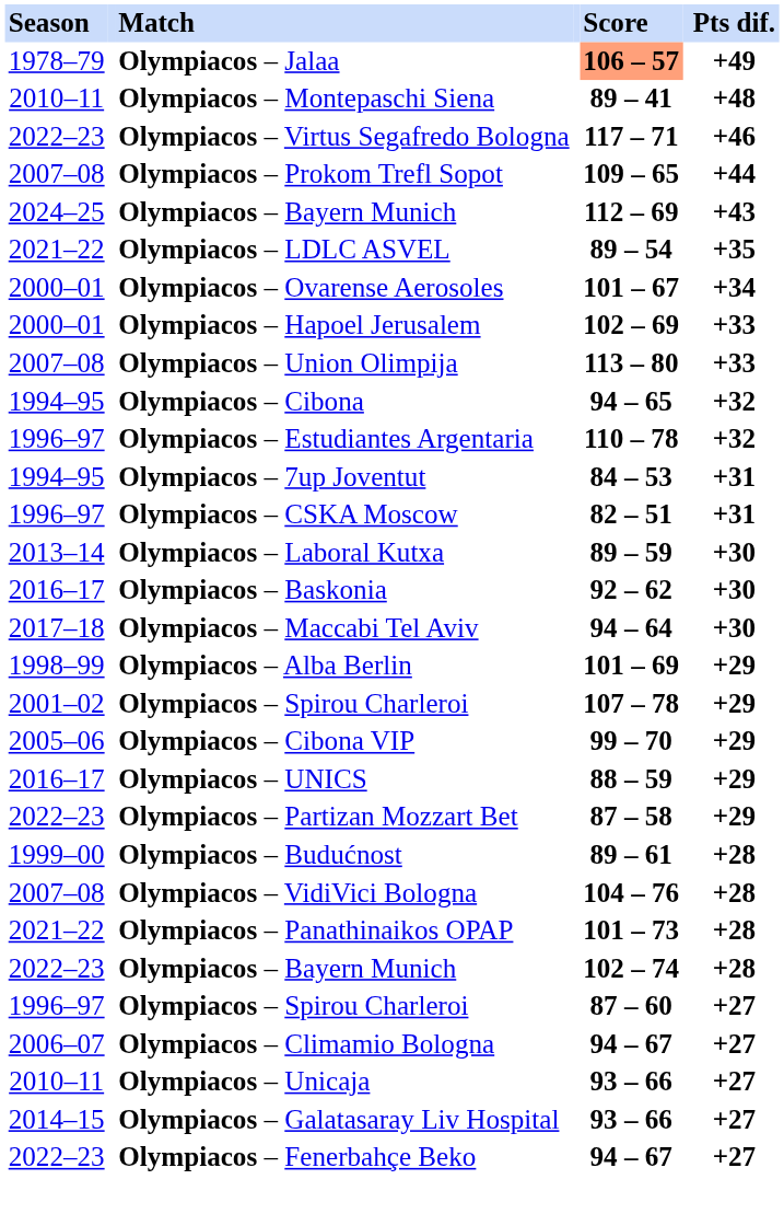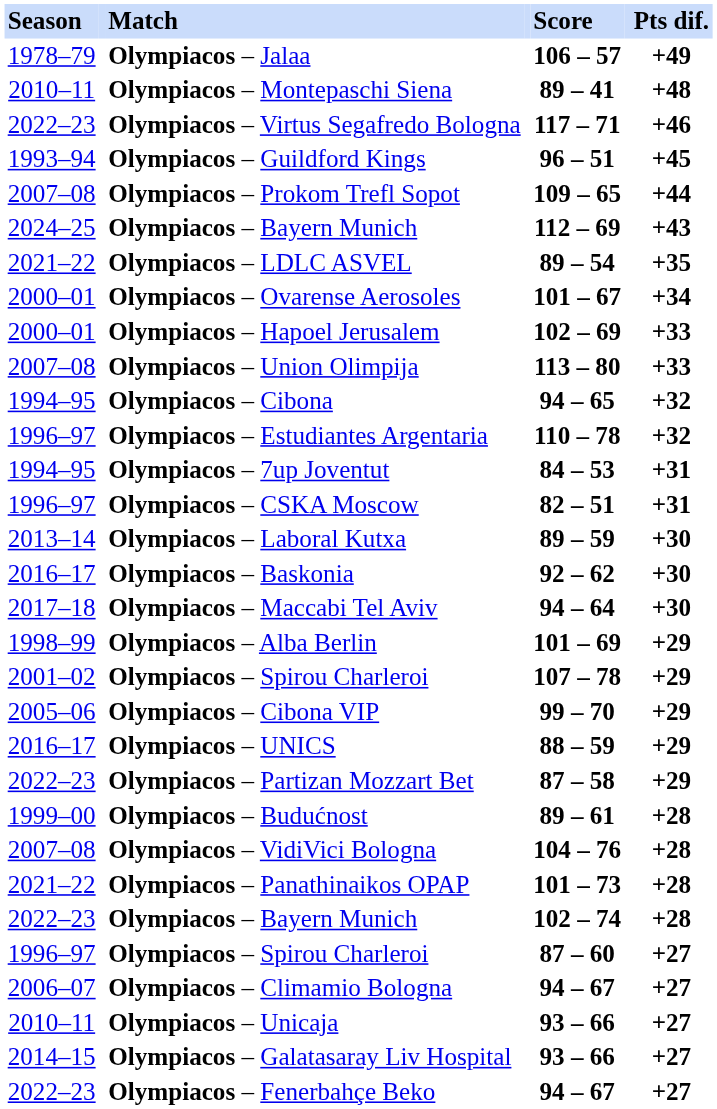 <table class="toccolours" border="0" cellpadding="2" cellspacing="0" style="margin:0.5em; text-align: left;">
 <tr bgcolor=#CADCFB>
 <th>Season</th>
 <th></th>
 <th>Match</th>
 <th></th>
 <th>Score</th>
 <th></th>
 <th>Pts dif.</th>
 </tr>
 <tr>
 <td style="text-align: center;"><a href='#'>1978–79</a></td>
 <td></td>
 <td style="text-align: left;"><strong>Olympiacos</strong> – <a href='#'>Jalaa</a></td>
 <td></td>
-<td style="background: lightsalmon; text-align: center;"><strong>106 – 57</strong></td>
+<td style="text-align: center;"><strong>106 – 57</strong></td>
 <td></td>
 <td style="text-align: center;"><strong>+49</strong></td>
 </tr>
 <tr>
 <td style="text-align: center;"><a href='#'>2010–11</a></td>
 <td></td>
 <td style="text-align: left;"><strong>Olympiacos</strong> – <a href='#'>Montepaschi Siena</a></td>
 <td></td>
 <td style="text-align: center;"><strong>89 – 41</strong></td>
 <td></td>
 <td style="text-align: center;"><strong>+48</strong></td>
 </tr>
 <tr>
 <td style="text-align: center;"><a href='#'>2022–23</a></td>
 <td></td>
 <td style="text-align: left;"><strong>Olympiacos</strong> – <a href='#'>Virtus Segafredo Bologna</a></td>
 <td></td>
 <td style="text-align: center;"><strong>117 – 71</strong></td>
 <td></td>
 <td style="text-align: center;"><strong>+46</strong></td>
+</tr>
+<tr>
+<td style="text-align: center;"><a href='#'>1993–94</a></td>
+<td></td>
+<td style="text-align: left;"><strong>Olympiacos</strong> – <a href='#'>Guildford Kings</a></td>
+<td></td>
+<td style="text-align: center;"><strong>96 – 51</strong></td>
+<td></td>
+<td style="text-align: center;"><strong>+45</strong></td>
 </tr>
 <tr>
 <td style="text-align: center;"><a href='#'>2007–08</a></td>
 <td></td>
 <td style="text-align: left;"><strong>Olympiacos</strong> – <a href='#'>Prokom Trefl Sopot</a></td>
 <td></td>
 <td style="text-align: center;"><strong>109 – 65</strong></td>
 <td></td>
 <td style="text-align: center;"><strong>+44</strong></td>
 </tr>
 <tr>
 <td style="text-align: center;"><a href='#'>2024–25</a></td>
 <td></td>
 <td style="text-align: left;"><strong>Olympiacos</strong> – <a href='#'>Bayern Munich</a></td>
 <td></td>
 <td style="text-align: center;"><strong>112 – 69</strong></td>
 <td></td>
 <td style="text-align: center;"><strong>+43</strong></td>
 </tr>
 <tr>
 <td style="text-align: center;"><a href='#'>2021–22</a></td>
 <td></td>
 <td style="text-align: left;"><strong>Olympiacos</strong> – <a href='#'>LDLC ASVEL</a></td>
 <td></td>
 <td style="text-align: center;"><strong>89 – 54</strong></td>
 <td></td>
 <td style="text-align: center;"><strong>+35</strong></td>
 </tr>
 <tr>
 <td style="text-align: center;"><a href='#'>2000–01</a></td>
 <td></td>
 <td style="text-align: left;"><strong>Olympiacos</strong> – <a href='#'>Ovarense Aerosoles</a></td>
 <td></td>
 <td style="text-align: center;"><strong>101 – 67</strong></td>
 <td></td>
 <td style="text-align: center;"><strong>+34</strong></td>
 </tr>
 <tr>
 <td style="text-align: center;"><a href='#'>2000–01</a></td>
 <td></td>
 <td style="text-align: left;"><strong>Olympiacos</strong> – <a href='#'>Hapoel Jerusalem</a></td>
 <td></td>
 <td style="text-align: center;"><strong>102 – 69</strong></td>
 <td></td>
 <td style="text-align: center;"><strong>+33</strong></td>
 </tr>
 <tr>
 <td style="text-align: center;"><a href='#'>2007–08</a></td>
 <td></td>
 <td style="text-align: left;"><strong>Olympiacos</strong> – <a href='#'>Union Olimpija</a></td>
 <td></td>
 <td style="text-align: center;"><strong>113 – 80</strong></td>
 <td></td>
 <td style="text-align: center;"><strong>+33</strong></td>
 </tr>
 <tr>
 <td style="text-align: center;"><a href='#'>1994–95</a></td>
 <td></td>
 <td style="text-align: left;"><strong>Olympiacos</strong> – <a href='#'>Cibona</a></td>
 <td></td>
 <td style="text-align: center;"><strong>94 – 65</strong></td>
 <td></td>
 <td style="text-align: center;"><strong>+32</strong></td>
 </tr>
 <tr>
 <td style="text-align: center;"><a href='#'>1996–97</a></td>
 <td></td>
 <td style="text-align: left;"><strong>Olympiacos</strong> – <a href='#'>Estudiantes Argentaria</a></td>
 <td></td>
 <td style="text-align: center;"><strong>110 – 78</strong></td>
 <td></td>
 <td style="text-align: center;"><strong>+32</strong></td>
 </tr>
 <tr>
 <td style="text-align: center;"><a href='#'>1994–95</a></td>
 <td></td>
 <td style="text-align: left;"><strong>Olympiacos</strong> – <a href='#'>7up Joventut</a></td>
 <td></td>
 <td style="text-align: center;"><strong>84 – 53</strong></td>
 <td></td>
 <td style="text-align: center;"><strong>+31</strong></td>
 </tr>
 <tr>
 <td style="text-align: center;"><a href='#'>1996–97</a></td>
 <td></td>
 <td style="text-align: left;"><strong>Olympiacos</strong> – <a href='#'>CSKA Moscow</a></td>
 <td></td>
 <td style="text-align: center;"><strong>82 – 51</strong></td>
 <td></td>
 <td style="text-align: center;"><strong>+31</strong></td>
 </tr>
 <tr>
 <td style="text-align: center;"><a href='#'>2013–14</a></td>
 <td></td>
 <td style="text-align: left;"><strong>Olympiacos</strong> – <a href='#'>Laboral Kutxa</a></td>
 <td></td>
 <td style="text-align: center;"><strong>89 – 59</strong></td>
 <td></td>
 <td style="text-align: center;"><strong>+30</strong></td>
 </tr>
 <tr>
 <td style="text-align: center;"><a href='#'>2016–17</a></td>
 <td></td>
 <td style="text-align: left;"><strong>Olympiacos</strong> – <a href='#'>Baskonia</a></td>
 <td></td>
 <td style="text-align: center;"><strong>92 – 62</strong></td>
 <td></td>
 <td style="text-align: center;"><strong>+30</strong></td>
 </tr>
 <tr>
 <td style="text-align: center;"><a href='#'>2017–18</a></td>
 <td></td>
 <td style="text-align: left;"><strong>Olympiacos</strong> – <a href='#'>Maccabi Tel Aviv</a></td>
 <td></td>
 <td style="text-align: center;"><strong>94 – 64</strong></td>
 <td></td>
 <td style="text-align: center;"><strong>+30</strong></td>
 </tr>
 <tr>
 <td style="text-align: center;"><a href='#'>1998–99</a></td>
 <td></td>
 <td style="text-align: left;"><strong>Olympiacos</strong> – <a href='#'>Alba Berlin</a></td>
 <td></td>
 <td style="text-align: center;"><strong>101 – 69</strong></td>
 <td></td>
 <td style="text-align: center;"><strong>+29</strong></td>
 </tr>
 <tr>
 <td style="text-align: center;"><a href='#'>2001–02</a></td>
 <td></td>
 <td style="text-align: left;"><strong>Olympiacos</strong> – <a href='#'>Spirou Charleroi</a></td>
 <td></td>
 <td style="text-align: center;"><strong>107 – 78</strong></td>
 <td></td>
 <td style="text-align: center;"><strong>+29</strong></td>
 </tr>
 <tr>
 <td style="text-align: center;"><a href='#'>2005–06</a></td>
 <td></td>
 <td style="text-align: left;"><strong>Olympiacos</strong> – <a href='#'>Cibona VIP</a></td>
 <td></td>
 <td style="text-align: center;"><strong>99 – 70</strong></td>
 <td></td>
 <td style="text-align: center;"><strong>+29</strong></td>
 </tr>
 <tr>
 <td style="text-align: center;"><a href='#'>2016–17</a></td>
 <td></td>
 <td style="text-align: left;"><strong>Olympiacos</strong> – <a href='#'>UNICS</a></td>
 <td></td>
 <td style="text-align: center;"><strong>88 – 59</strong></td>
 <td></td>
 <td style="text-align: center;"><strong>+29</strong></td>
 </tr>
 <tr>
 <td style="text-align: center;"><a href='#'>2022–23</a></td>
 <td></td>
 <td style="text-align: left;"><strong>Olympiacos</strong> – <a href='#'>Partizan Mozzart Bet</a></td>
 <td></td>
 <td style="text-align: center;"><strong>87 – 58</strong></td>
 <td></td>
 <td style="text-align: center;"><strong>+29</strong></td>
 </tr>
 <tr>
 <td style="text-align: center;"><a href='#'>1999–00</a></td>
 <td></td>
 <td style="text-align: left;"><strong>Olympiacos</strong> – <a href='#'>Budućnost</a></td>
 <td></td>
 <td style="text-align: center;"><strong>89 – 61</strong></td>
 <td></td>
 <td style="text-align: center;"><strong>+28</strong></td>
 </tr>
 <tr>
 <td style="text-align: center;"><a href='#'>2007–08</a></td>
 <td></td>
 <td style="text-align: left;"><strong>Olympiacos</strong> – <a href='#'>VidiVici Bologna</a></td>
 <td></td>
 <td style="text-align: center;"><strong>104 – 76</strong></td>
 <td></td>
 <td style="text-align: center;"><strong>+28</strong></td>
 </tr>
 <tr>
 <td style="text-align: center;"><a href='#'>2021–22</a></td>
 <td></td>
 <td style="text-align: left;"><strong>Olympiacos</strong> – <a href='#'>Panathinaikos OPAP</a></td>
 <td></td>
 <td style="text-align: center;"><strong>101 – 73</strong></td>
 <td></td>
 <td style="text-align: center;"><strong>+28</strong></td>
 </tr>
 <tr>
 <td style="text-align: center;"><a href='#'>2022–23</a></td>
 <td></td>
 <td style="text-align: left;"><strong>Olympiacos</strong> – <a href='#'>Bayern Munich</a></td>
 <td></td>
 <td style="text-align: center;"><strong>102 – 74</strong></td>
 <td></td>
 <td style="text-align: center;"><strong>+28</strong></td>
 </tr>
 <tr>
 <td style="text-align: center;"><a href='#'>1996–97</a></td>
 <td></td>
 <td style="text-align: left;"><strong>Olympiacos</strong> – <a href='#'>Spirou Charleroi</a></td>
 <td></td>
 <td style="text-align: center;"><strong>87 – 60</strong></td>
 <td></td>
 <td style="text-align: center;"><strong>+27</strong></td>
 </tr>
 <tr>
 <td style="text-align: center;"><a href='#'>2006–07</a></td>
 <td></td>
 <td style="text-align: left;"><strong>Olympiacos</strong> – <a href='#'>Climamio Bologna</a></td>
 <td></td>
 <td style="text-align: center;"><strong>94 – 67</strong></td>
 <td></td>
 <td style="text-align: center;"><strong>+27</strong></td>
 </tr>
 <tr>
 <td style="text-align: center;"><a href='#'>2010–11</a></td>
 <td></td>
 <td style="text-align: left;"><strong>Olympiacos</strong> – <a href='#'>Unicaja</a></td>
 <td></td>
 <td style="text-align: center;"><strong>93 – 66</strong></td>
 <td></td>
 <td style="text-align: center;"><strong>+27</strong></td>
 </tr>
 <tr>
 <td style="text-align: center;"><a href='#'>2014–15</a></td>
 <td></td>
 <td style="text-align: left;"><strong>Olympiacos</strong> – <a href='#'>Galatasaray Liv Hospital</a></td>
 <td></td>
 <td style="text-align: center;"><strong>93 – 66</strong></td>
 <td></td>
 <td style="text-align: center;"><strong>+27</strong></td>
 </tr>
 <tr>
 <td style="text-align: center;"><a href='#'>2022–23</a></td>
 <td></td>
 <td style="text-align: left;"><strong>Olympiacos</strong> – <a href='#'>Fenerbahçe Beko</a></td>
 <td></td>
 <td style="text-align: center;"><strong>94 – 67</strong></td>
 <td></td>
 <td style="text-align: center;"><strong>+27</strong></td>
 </tr>
 </table>
